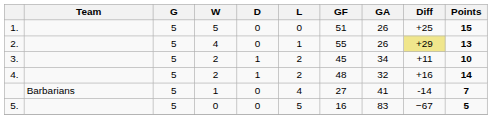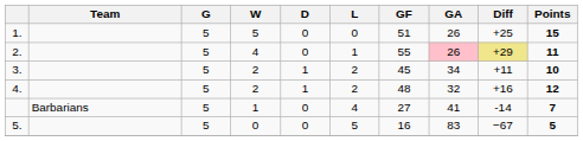 <table class=wikitable style="text-align:center">
 <tr bgcolor="#DCDCDC">
 <th width="25"></th>
 <th width="200">Team</th>
 <th width="60">G</th>
 <th width="60">W</th>
 <th width="60">D</th>
 <th width="60">L</th>
 <th width="60">GF</th>
 <th width="60">GA</th>
 <th width="60">Diff</th>
 <th width="60">Points</th>
 </tr>
 <tr>
 <td>1.</td>
 <td align=left></td>
 <td>5</td>
 <td>5</td>
 <td>0</td>
 <td>0</td>
 <td>51</td>
 <td>26</td>
 <td>+25</td>
 <td><strong>15</strong></td>
 </tr>
 <tr>
 <td>2.</td>
 <td align=left></td>
 <td>5</td>
 <td>4</td>
 <td>0</td>
 <td>1</td>
 <td>55</td>
-<td>26</td>
+<td style="background: pink;">26</td>
 <td style="background: khaki;">+29</td>
-<td><strong>13</strong></td>
+<td><strong>11</strong></td>
 </tr>
 <tr>
 <td>3.</td>
 <td align=left></td>
 <td>5</td>
 <td>2</td>
 <td>1</td>
 <td>2</td>
 <td>45</td>
 <td>34</td>
 <td>+11</td>
 <td><strong>10</strong></td>
 </tr>
 <tr>
 <td>4.</td>
 <td align=left></td>
 <td>5</td>
 <td>2</td>
 <td>1</td>
 <td>2</td>
 <td>48</td>
 <td>32</td>
 <td>+16</td>
-<td><strong>14</strong></td>
+<td><strong>12</strong></td>
 </tr>
 <tr>
 <td></td>
 <td align=left> Barbarians</td>
 <td>5</td>
 <td>1</td>
 <td>0</td>
 <td>4</td>
 <td>27</td>
 <td>41</td>
 <td>-14</td>
 <td><strong>7</strong></td>
 </tr>
 <tr>
 <td>5.</td>
 <td align=left></td>
 <td>5</td>
 <td>0</td>
 <td>0</td>
 <td>5</td>
 <td>16</td>
 <td>83</td>
 <td>−67</td>
 <td><strong>5</strong></td>
 </tr>
 <tr>
 </tr>
 </table>
